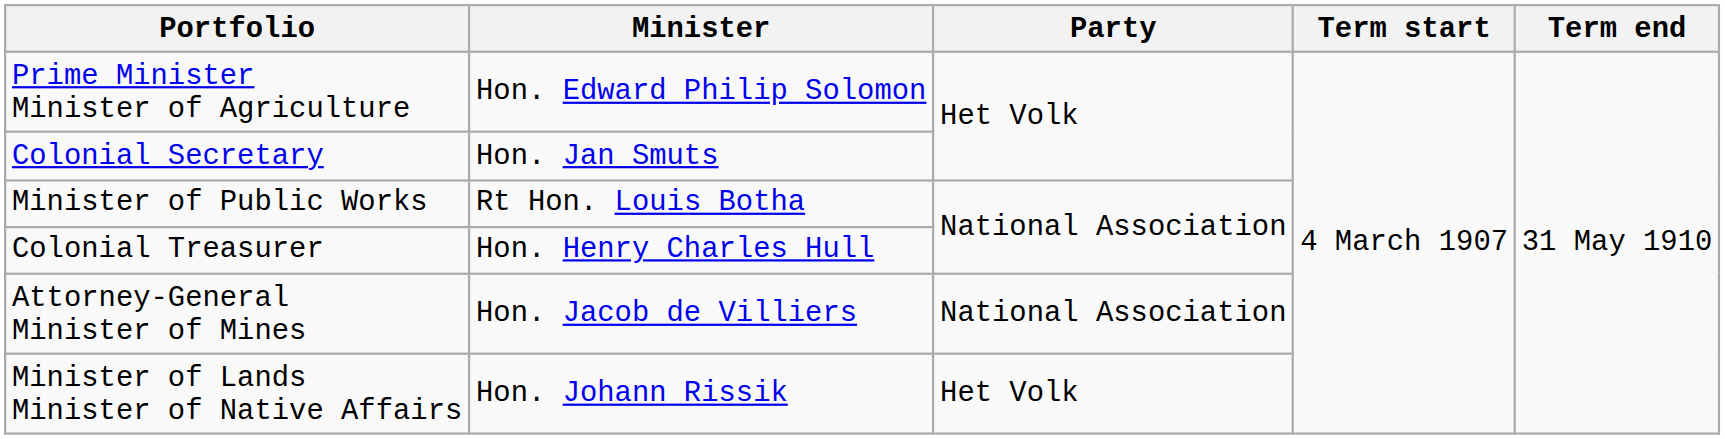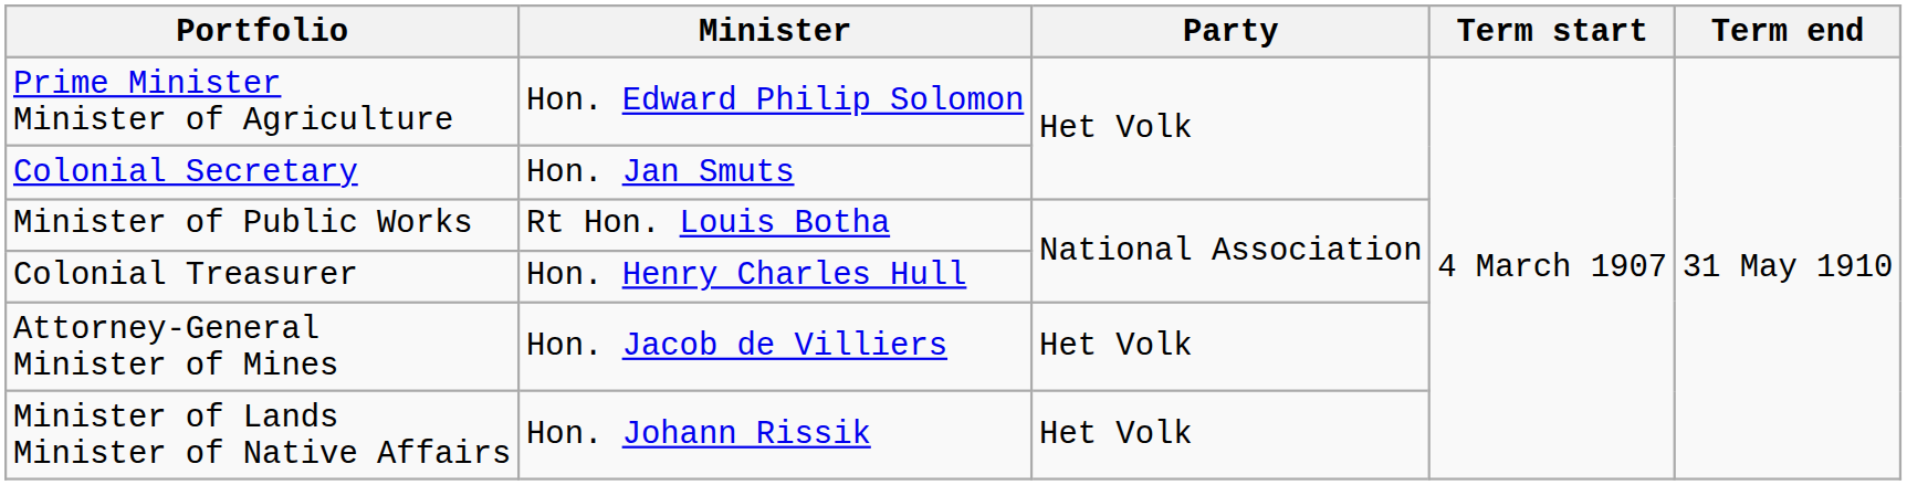 <table class="wikitable">
 <tr>
 <th>Portfolio</th>
 <th>Minister</th>
 <th>Party</th>
 <th>Term start</th>
 <th>Term end</th>
 </tr>
 <tr>
 <td><a href='#'>Prime Minister</a><br>Minister of Agriculture</td>
 <td>Hon. <a href='#'>Edward Philip Solomon</a></td>
 <td rowspan="2">Het Volk</td>
 <td rowspan="6" align="center">4 March 1907</td>
 <td rowspan="6" align="center">31 May 1910</td>
 </tr>
 <tr>
 <td><a href='#'>Colonial Secretary</a></td>
 <td>Hon. <a href='#'>Jan Smuts</a></td>
 </tr>
 <tr>
 <td>Minister of Public Works</td>
 <td>Rt Hon. <a href='#'>Louis Botha</a></td>
 <td rowspan="2">National Association</td>
 </tr>
 <tr>
 <td>Colonial Treasurer</td>
 <td>Hon. <a href='#'>Henry Charles Hull</a></td>
 </tr>
 <tr>
 <td>Attorney-General<br>Minister of Mines</td>
 <td>Hon. <a href='#'>Jacob de Villiers</a></td>
-<td>National Association</td>
+<td>Het Volk</td>
 </tr>
 <tr>
 <td>Minister of Lands<br>Minister of Native Affairs</td>
 <td>Hon. <a href='#'>Johann Rissik</a></td>
 <td>Het Volk</td>
 </tr>
 </table>
